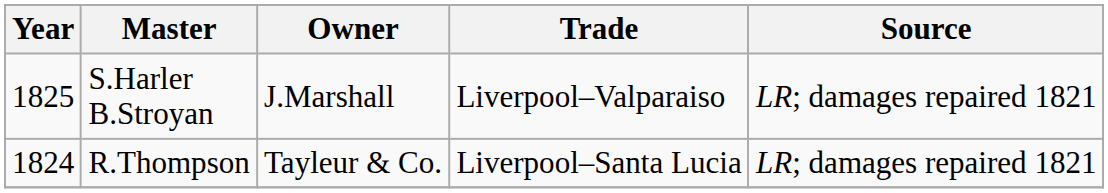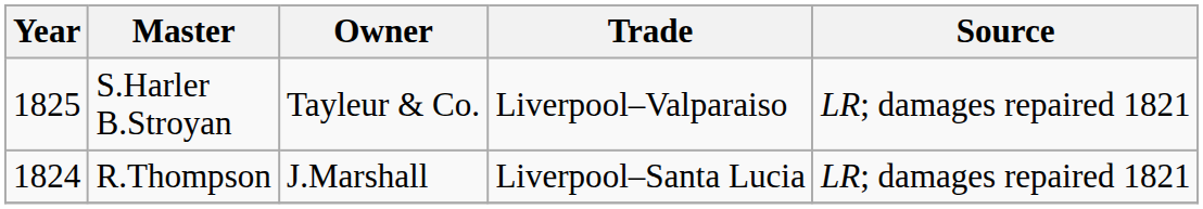 <table class="sortable wikitable">
 <tr>
 <th>Year</th>
 <th>Master</th>
 <th>Owner</th>
 <th>Trade</th>
 <th>Source</th>
 </tr>
 <tr>
 <td>1825</td>
 <td>S.Harler<br>B.Stroyan</td>
-<td>J.Marshall</td>
+<td>Tayleur & Co.</td>
 <td>Liverpool–Valparaiso</td>
 <td><em>LR</em>; damages repaired  1821</td>
 </tr>
 <tr>
 <td>1824</td>
 <td>R.Thompson</td>
-<td>Tayleur & Co.</td>
+<td>J.Marshall</td>
 <td>Liverpool–Santa Lucia</td>
 <td><em>LR</em>; damages repaired  1821</td>
 </tr>
 <tr>
 </tr>
 </table>
